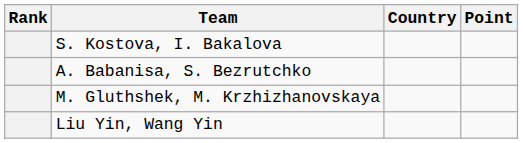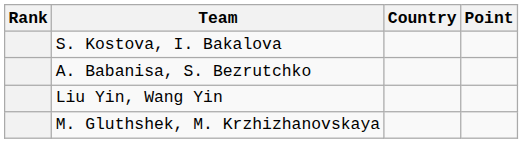 <table class="wikitable sortable">
 <tr>
 <th>Rank</th>
 <th>Team</th>
 <th>Country</th>
 <th>Point</th>
 </tr>
 <tr>
 <th></th>
 <td>S. Kostova, I. Bakalova</td>
 <td></td>
 <td></td>
 </tr>
 <tr>
 <th></th>
 <td>A. Babanisa, S. Bezrutchko</td>
 <td></td>
 <td></td>
 </tr>
 <tr>
 <th></th>
-<td>M. Gluthshek, M. Krzhizhanovskaya</td>
+<td>Liu Yin, Wang Yin</td>
 <td></td>
 <td></td>
 </tr>
 <tr>
 <th></th>
-<td>Liu Yin, Wang Yin</td>
+<td>M. Gluthshek, M. Krzhizhanovskaya</td>
 <td></td>
 <td></td>
 </tr>
 </table>
